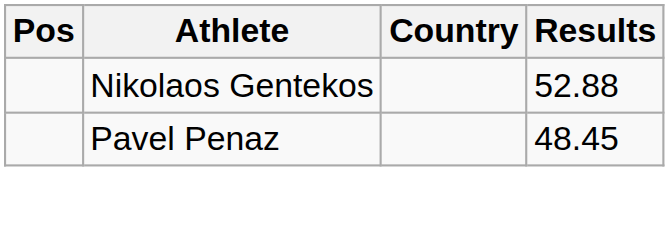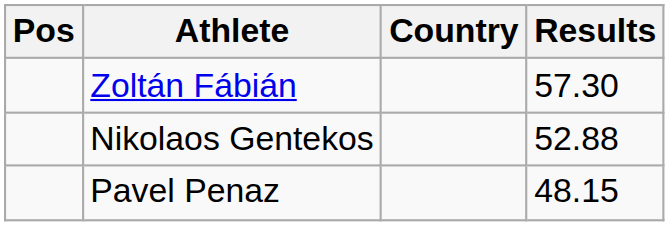 <table class="wikitable">
 <tr>
 <th>Pos</th>
 <th>Athlete</th>
 <th>Country</th>
 <th>Results</th>
+</tr>
+<tr>
+<td align="center"></td>
+<td><a href='#'>Zoltán Fábián</a></td>
+<td></td>
+<td>57.30</td>
 </tr>
 <tr>
 <td align="center"></td>
 <td>Nikolaos Gentekos</td>
 <td></td>
 <td>52.88</td>
 </tr>
 <tr>
 <td align="center"></td>
 <td>Pavel Penaz</td>
 <td></td>
-<td>48.45</td>
+<td>48.15</td>
 </tr>
 </table>
